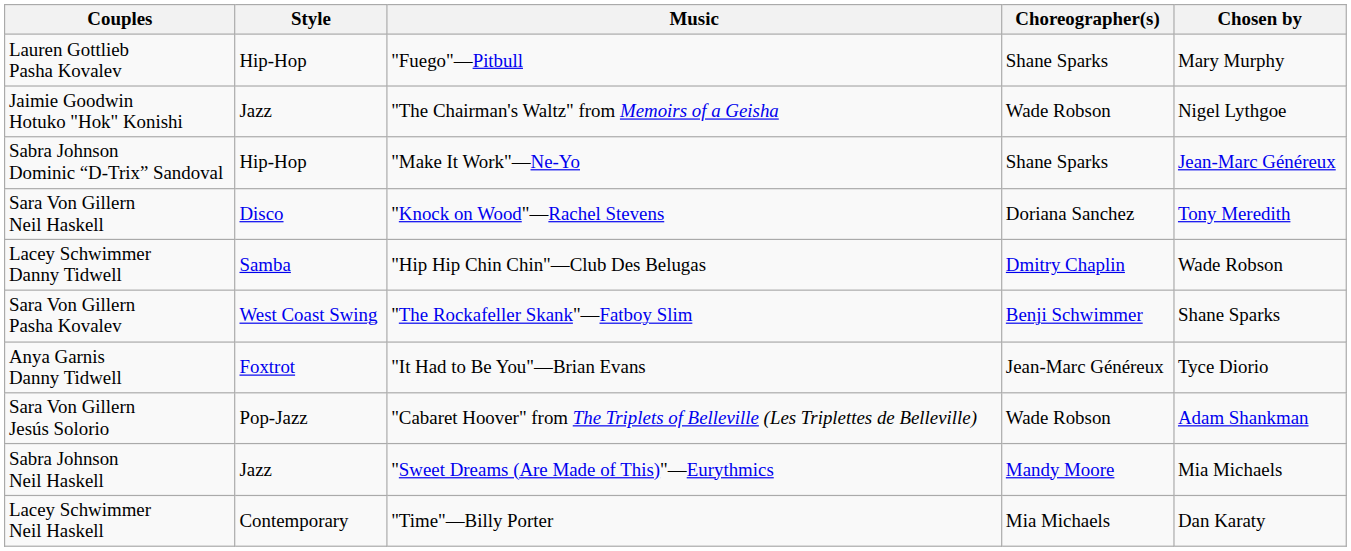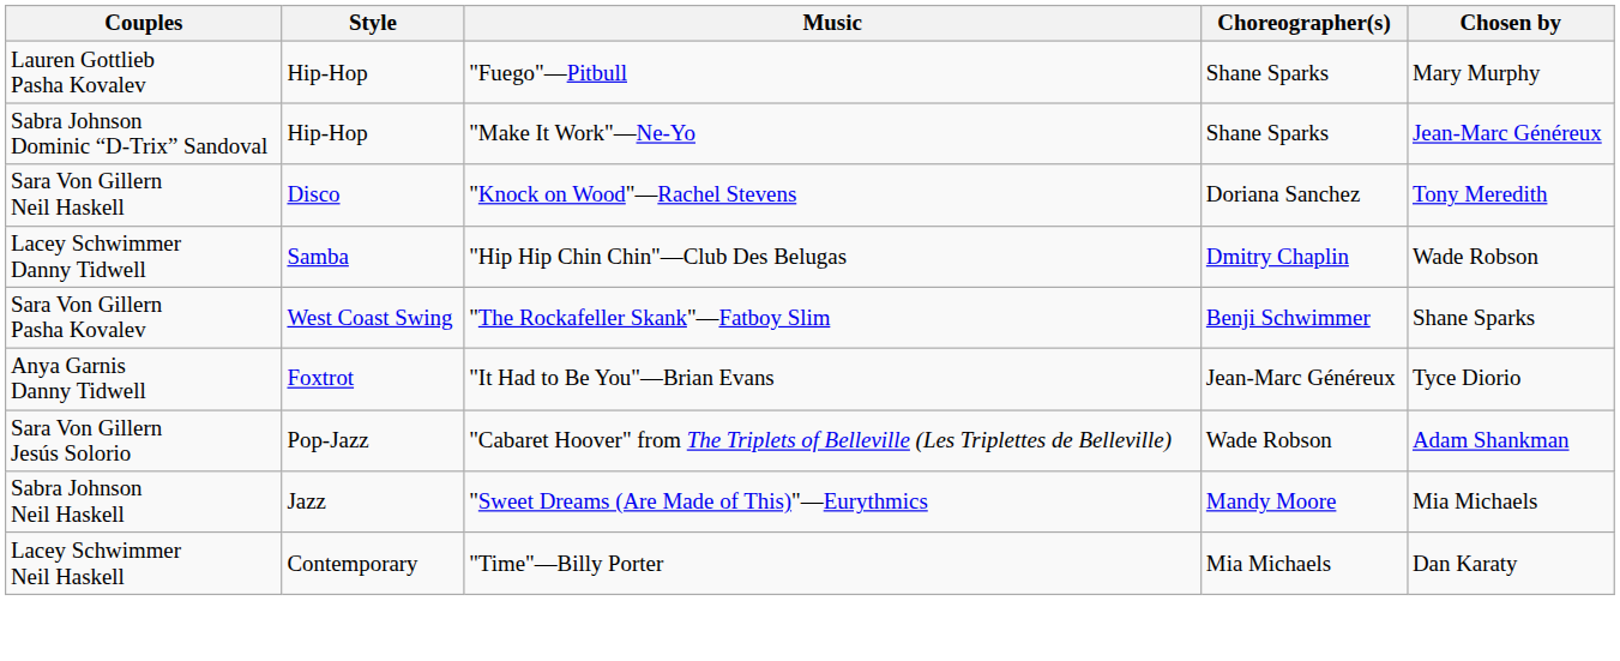 <table class="wikitable" style="width:90%;">
 <tr>
 <th>Couples</th>
 <th>Style</th>
 <th>Music</th>
 <th>Choreographer(s)</th>
 <th>Chosen by</th>
 </tr>
 <tr>
 <td>Lauren Gottlieb<br>Pasha Kovalev</td>
 <td>Hip-Hop</td>
 <td>"Fuego"—<a href='#'>Pitbull</a></td>
 <td>Shane Sparks</td>
 <td>Mary Murphy</td>
-</tr>
-<tr>
-<td>Jaimie Goodwin<br>Hotuko "Hok" Konishi</td>
-<td>Jazz</td>
-<td>"The Chairman's Waltz" from <em><a href='#'>Memoirs of a Geisha</a></em></td>
-<td>Wade Robson</td>
-<td>Nigel Lythgoe</td>
 </tr>
 <tr>
 <td>Sabra  Johnson<br>Dominic “D-Trix” Sandoval</td>
 <td>Hip-Hop</td>
 <td>"Make It Work"—<a href='#'>Ne-Yo</a></td>
 <td>Shane Sparks</td>
 <td><a href='#'>Jean-Marc Généreux</a></td>
 </tr>
 <tr>
 <td>Sara Von Gillern<br>Neil Haskell</td>
 <td><a href='#'>Disco</a></td>
 <td>"<a href='#'>Knock on Wood</a>"—<a href='#'>Rachel Stevens</a></td>
 <td>Doriana Sanchez</td>
 <td><a href='#'>Tony Meredith</a></td>
 </tr>
 <tr>
 <td>Lacey Schwimmer<br>Danny Tidwell</td>
 <td><a href='#'>Samba</a></td>
 <td>"Hip Hip Chin Chin"—Club Des Belugas</td>
 <td><a href='#'>Dmitry Chaplin</a></td>
 <td>Wade Robson</td>
 </tr>
 <tr>
 <td>Sara Von Gillern<br>Pasha Kovalev</td>
 <td><a href='#'>West Coast Swing</a></td>
 <td>"<a href='#'>The Rockafeller Skank</a>"—<a href='#'>Fatboy Slim</a></td>
 <td><a href='#'>Benji Schwimmer</a></td>
 <td>Shane Sparks</td>
 </tr>
 <tr>
 <td>Anya Garnis<br>Danny Tidwell</td>
 <td><a href='#'>Foxtrot</a></td>
 <td>"It Had to Be You"—Brian Evans</td>
 <td>Jean-Marc Généreux</td>
 <td>Tyce Diorio</td>
 </tr>
 <tr>
 <td>Sara Von Gillern<br>Jesús Solorio</td>
 <td>Pop-Jazz</td>
 <td>"Cabaret Hoover" from <em><a href='#'>The Triplets of Belleville</a> (Les Triplettes de Belleville)</em></td>
 <td>Wade Robson</td>
 <td><a href='#'>Adam Shankman</a></td>
 </tr>
 <tr>
 <td>Sabra Johnson<br>Neil Haskell</td>
 <td>Jazz</td>
 <td>"<a href='#'>Sweet Dreams (Are Made of This)</a>"—<wbr><a href='#'>Eurythmics</a></td>
 <td><a href='#'>Mandy Moore</a></td>
 <td>Mia Michaels</td>
 </tr>
 <tr>
 <td>Lacey Schwimmer<br>Neil Haskell</td>
 <td>Contemporary</td>
 <td>"Time"—Billy Porter</td>
 <td>Mia Michaels</td>
 <td>Dan Karaty</td>
 </tr>
 </table>
